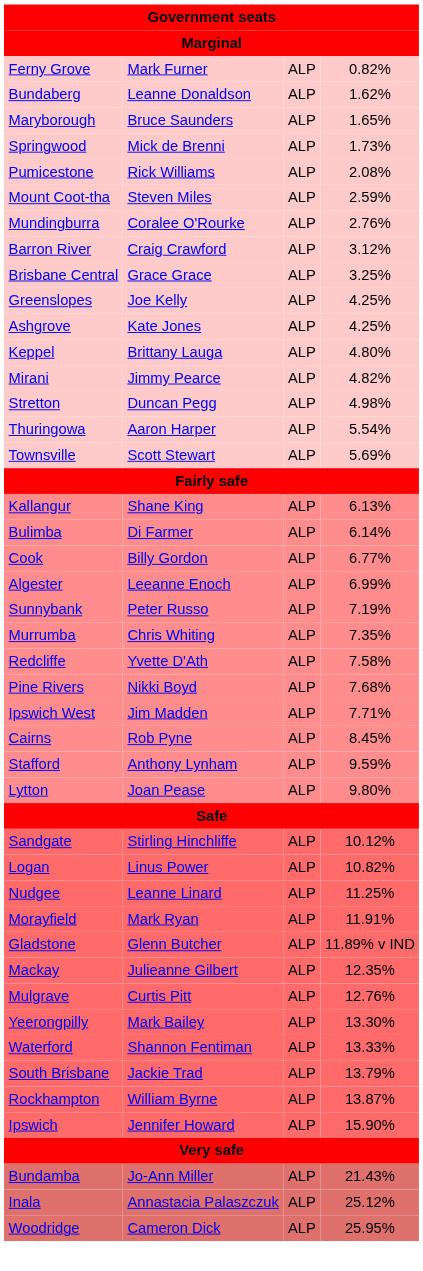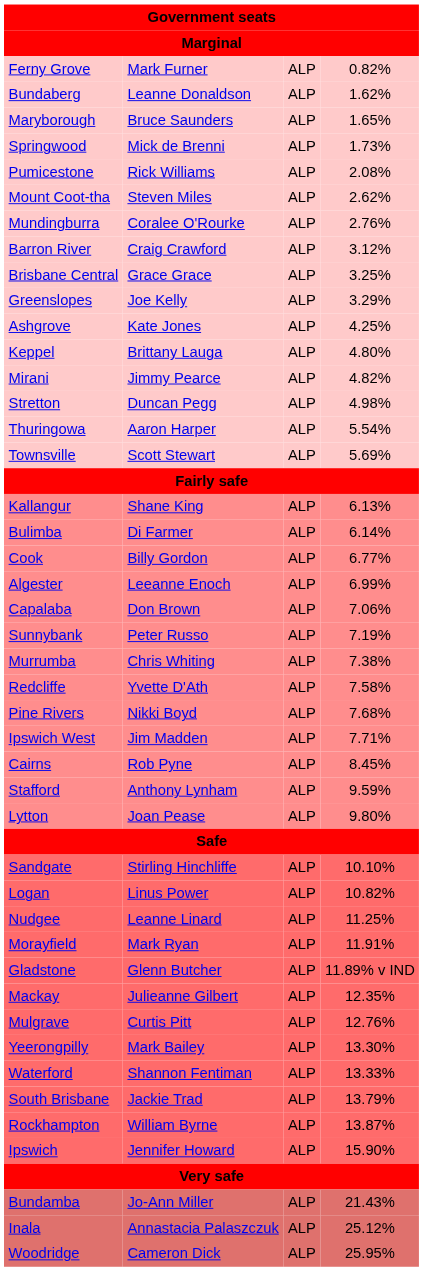 <table class="toccolours" cellpadding="5" cellspacing="0" style="float:left; margin-right:.5em; margin-top:.4em; font-size:90 ppt;">
 <tr>
 <td colspan="4"  style="text-align:center; background:red;"><span><strong>Government seats</strong></span></td>
 </tr>
 <tr>
 <td colspan="4"  style="text-align:center; background:red;"><span><strong>Marginal</strong></span></td>
 </tr>
 <tr>
 <td style="text-align:left; background:#ffcaca;"><a href='#'>Ferny Grove</a></td>
 <td style="text-align:left; background:#ffcaca;"><a href='#'>Mark Furner</a></td>
 <td style="text-align:left; background:#ffcaca;">ALP</td>
 <td style="text-align:center; background:#ffcaca;">0.82%</td>
 </tr>
 <tr>
 <td style="text-align:left; background:#ffcaca;"><a href='#'>Bundaberg</a></td>
 <td style="text-align:left; background:#ffcaca;"><a href='#'>Leanne Donaldson</a></td>
 <td style="text-align:left; background:#ffcaca;">ALP</td>
 <td style="text-align:center; background:#ffcaca;">1.62%</td>
 </tr>
 <tr>
 <td style="text-align:left; background:#ffcaca;"><a href='#'>Maryborough</a></td>
 <td style="text-align:left; background:#ffcaca;"><a href='#'>Bruce Saunders</a></td>
 <td style="text-align:left; background:#ffcaca;">ALP</td>
 <td style="text-align:center; background:#ffcaca;">1.65%</td>
 </tr>
 <tr>
 <td style="text-align:left; background:#ffcaca;"><a href='#'>Springwood</a></td>
 <td style="text-align:left; background:#ffcaca;"><a href='#'>Mick de Brenni</a></td>
 <td style="text-align:left; background:#ffcaca;">ALP</td>
 <td style="text-align:center; background:#ffcaca;">1.73%</td>
 </tr>
 <tr>
 <td style="text-align:left; background:#ffcaca;"><a href='#'>Pumicestone</a></td>
 <td style="text-align:left; background:#ffcaca;"><a href='#'>Rick Williams</a></td>
 <td style="text-align:left; background:#ffcaca;">ALP</td>
 <td style="text-align:center; background:#ffcaca;">2.08%</td>
 </tr>
 <tr>
 <td style="text-align:left; background:#ffcaca;"><a href='#'>Mount Coot-tha</a></td>
 <td style="text-align:left; background:#ffcaca;"><a href='#'>Steven Miles</a></td>
 <td style="text-align:left; background:#ffcaca;">ALP</td>
-<td style="text-align:center; background:#ffcaca">2.59%</td>
+<td style="text-align:center; background:#ffcaca">2.62%</td>
 </tr>
 <tr>
 <td style="text-align:left; background:#ffcaca;"><a href='#'>Mundingburra</a></td>
 <td style="text-align:left; background:#ffcaca;"><a href='#'>Coralee O'Rourke</a></td>
 <td style="text-align:left; background:#ffcaca;">ALP</td>
 <td style="text-align:center; background:#ffcaca;">2.76%</td>
 </tr>
 <tr>
 <td style="text-align:left; background:#ffcaca;"><a href='#'>Barron River</a></td>
 <td style="text-align:left; background:#ffcaca;"><a href='#'>Craig Crawford</a></td>
 <td style="text-align:left; background:#ffcaca;">ALP</td>
 <td style="text-align:center; background:#ffcaca;">3.12%</td>
 </tr>
 <tr>
 <td style="text-align:left; background:#ffcaca;"><a href='#'>Brisbane Central</a></td>
 <td style="text-align:left; background:#ffcaca;"><a href='#'>Grace Grace</a></td>
 <td style="text-align:left; background:#ffcaca;">ALP</td>
 <td style="text-align:center; background:#ffcaca;">3.25%</td>
 </tr>
 <tr>
 <td style="text-align:left; background:#ffcaca;"><a href='#'>Greenslopes</a></td>
 <td style="text-align:left; background:#ffcaca;"><a href='#'>Joe Kelly</a></td>
 <td style="text-align:left; background:#ffcaca;">ALP</td>
-<td style="text-align:center; background:#ffcaca;">4.25%</td>
+<td style="text-align:center; background:#ffcaca;">3.29%</td>
 </tr>
 <tr>
 <td style="text-align:left; background:#ffcaca;"><a href='#'>Ashgrove</a></td>
 <td style="text-align:left; background:#ffcaca;"><a href='#'>Kate Jones</a></td>
 <td style="text-align:left; background:#ffcaca;">ALP</td>
 <td style="text-align:center; background:#ffcaca;">4.25%</td>
 </tr>
 <tr>
 <td style="text-align:left; background:#ffcaca;"><a href='#'>Keppel</a></td>
 <td style="text-align:left; background:#ffcaca;"><a href='#'>Brittany Lauga</a></td>
 <td style="text-align:left; background:#ffcaca;">ALP</td>
 <td style="text-align:center; background:#ffcaca;">4.80%</td>
 </tr>
 <tr>
 <td style="text-align:left; background:#ffcaca;"><a href='#'>Mirani</a></td>
 <td style="text-align:left; background:#ffcaca;"><a href='#'>Jimmy Pearce</a></td>
 <td style="text-align:left; background:#ffcaca;">ALP</td>
 <td style="text-align:center; background:#ffcaca;">4.82%</td>
 </tr>
 <tr>
 <td style="text-align:left; background:#ffcaca;"><a href='#'>Stretton</a></td>
 <td style="text-align:left; background:#ffcaca;"><a href='#'>Duncan Pegg</a></td>
 <td style="text-align:left; background:#ffcaca;">ALP</td>
 <td style="text-align:center; background:#ffcaca;">4.98%</td>
 </tr>
 <tr>
 <td style="text-align:left; background:#ffcaca;"><a href='#'>Thuringowa</a></td>
 <td style="text-align:left; background:#ffcaca;"><a href='#'>Aaron Harper</a></td>
 <td style="text-align:left; background:#ffcaca;">ALP</td>
 <td style="text-align:center; background:#ffcaca;">5.54%</td>
 </tr>
 <tr>
 <td style="text-align:left; background:#ffcaca;"><a href='#'>Townsville</a></td>
 <td style="text-align:left; background:#ffcaca;"><a href='#'>Scott Stewart</a></td>
 <td style="text-align:left; background:#ffcaca;">ALP</td>
 <td style="text-align:center; background:#ffcaca;">5.69%</td>
 </tr>
 <tr>
 <td colspan="4"  style="text-align:center; background:red;"><span><strong>Fairly safe</strong></span></td>
 </tr>
 <tr>
 <td style="text-align:left; background:#ff8d8d;"><a href='#'>Kallangur</a></td>
 <td style="text-align:left; background:#ff8d8d;"><a href='#'>Shane King</a></td>
 <td style="text-align:left; background:#ff8d8d;">ALP</td>
 <td style="text-align:center; background:#ff8d8d;">6.13%</td>
 </tr>
 <tr>
 <td style="text-align:left; background:#ff8d8d;"><a href='#'>Bulimba</a></td>
 <td style="text-align:left; background:#ff8d8d;"><a href='#'>Di Farmer</a></td>
 <td style="text-align:left; background:#ff8d8d;">ALP</td>
 <td style="text-align:center; background:#ff8d8d;">6.14%</td>
 </tr>
 <tr>
 <td style="text-align:left; background:#ff8d8d;"><a href='#'>Cook</a></td>
 <td style="text-align:left; background:#ff8d8d;"><a href='#'>Billy Gordon</a></td>
 <td style="text-align:left; background:#ff8d8d;">ALP</td>
 <td style="text-align:center; background:#ff8d8d;">6.77%</td>
 </tr>
 <tr>
 <td style="text-align:left; background:#ff8d8d;"><a href='#'>Algester</a></td>
 <td style="text-align:left; background:#ff8d8d;"><a href='#'>Leeanne Enoch</a></td>
 <td style="text-align:left; background:#ff8d8d;">ALP</td>
 <td style="text-align:center; background:#ff8d8d;">6.99%</td>
 </tr>
 <tr>
+<td style="text-align:left; background:#ff8d8d;"><a href='#'>Capalaba</a></td>
+<td style="text-align:left; background:#ff8d8d;"><a href='#'>Don Brown</a></td>
+<td style="text-align:left; background:#ff8d8d;">ALP</td>
+<td style="text-align:center; background:#ff8d8d;">7.06%</td>
+</tr>
+<tr>
 <td style="text-align:left; background:#ff8d8d;"><a href='#'>Sunnybank</a></td>
 <td style="text-align:left; background:#ff8d8d;"><a href='#'>Peter Russo</a></td>
 <td style="text-align:left; background:#ff8d8d;">ALP</td>
 <td style="text-align:center; background:#ff8d8d;">7.19%</td>
 </tr>
 <tr>
 <td style="text-align:left; background:#ff8d8d;"><a href='#'>Murrumba</a></td>
 <td style="text-align:left; background:#ff8d8d;"><a href='#'>Chris Whiting</a></td>
 <td style="text-align:left; background:#ff8d8d;">ALP</td>
-<td style="text-align:center; background:#ff8d8d;">7.35%</td>
+<td style="text-align:center; background:#ff8d8d;">7.38%</td>
 </tr>
 <tr>
 <td style="text-align:left; background:#ff8d8d;"><a href='#'>Redcliffe</a></td>
 <td style="text-align:left; background:#ff8d8d;"><a href='#'>Yvette D'Ath</a></td>
 <td style="text-align:left; background:#ff8d8d;">ALP</td>
 <td style="text-align:center; background:#ff8d8d;">7.58%</td>
 </tr>
 <tr>
 <td style="text-align:left; background:#ff8d8d;"><a href='#'>Pine Rivers</a></td>
 <td style="text-align:left; background:#ff8d8d;"><a href='#'>Nikki Boyd</a></td>
 <td style="text-align:left; background:#ff8d8d;">ALP</td>
 <td style="text-align:center; background:#ff8d8d;">7.68%</td>
 </tr>
 <tr>
 <td style="text-align:left; background:#ff8d8d;"><a href='#'>Ipswich West</a></td>
 <td style="text-align:left; background:#ff8d8d;"><a href='#'>Jim Madden</a></td>
 <td style="text-align:left; background:#ff8d8d;">ALP</td>
 <td style="text-align:center; background:#ff8d8d;">7.71%</td>
 </tr>
 <tr>
 <td style="text-align:left; background:#ff8d8d;"><a href='#'>Cairns</a></td>
 <td style="text-align:left; background:#ff8d8d;"><a href='#'>Rob Pyne</a></td>
 <td style="text-align:left; background:#ff8d8d;">ALP</td>
 <td style="text-align:center; background:#ff8d8d;">8.45%</td>
 </tr>
 <tr>
 <td style="text-align:left; background:#ff8d8d;"><a href='#'>Stafford</a></td>
 <td style="text-align:left; background:#ff8d8d;"><a href='#'>Anthony Lynham</a></td>
 <td style="text-align:left; background:#ff8d8d;">ALP</td>
 <td style="text-align:center; background:#ff8d8d;">9.59%</td>
 </tr>
 <tr>
 <td style="text-align:left; background:#ff8d8d;"><a href='#'>Lytton</a></td>
 <td style="text-align:left; background:#ff8d8d;"><a href='#'>Joan Pease</a></td>
 <td style="text-align:left; background:#ff8d8d;">ALP</td>
 <td style="text-align:center; background:#ff8d8d;">9.80%</td>
 </tr>
 <tr>
 <td colspan="4"  style="text-align:center; background:red;"><span><strong>Safe</strong></span></td>
 </tr>
 <tr>
 <td style="text-align:left; background:#ff6b6b;"><a href='#'>Sandgate</a></td>
 <td style="text-align:left; background:#ff6b6b;"><a href='#'>Stirling Hinchliffe</a></td>
 <td style="text-align:left; background:#ff6b6b;">ALP</td>
-<td style="text-align:center; background:#ff6b6b;">10.12%</td>
+<td style="text-align:center; background:#ff6b6b;">10.10%</td>
 </tr>
 <tr>
 <td style="text-align:left; background:#ff6b6b;"><a href='#'>Logan</a></td>
 <td style="text-align:left; background:#ff6b6b;"><a href='#'>Linus Power</a></td>
 <td style="text-align:left; background:#ff6b6b;">ALP</td>
 <td style="text-align:center; background:#ff6b6b;">10.82%</td>
 </tr>
 <tr>
 <td style="text-align:left; background:#ff6b6b;"><a href='#'>Nudgee</a></td>
 <td style="text-align:left; background:#ff6b6b;"><a href='#'>Leanne Linard</a></td>
 <td style="text-align:left; background:#ff6b6b;">ALP</td>
 <td style="text-align:center; background:#ff6b6b;">11.25%</td>
 </tr>
 <tr>
 <td style="text-align:left; background:#ff6b6b;"><a href='#'>Morayfield</a></td>
 <td style="text-align:left; background:#ff6b6b;"><a href='#'>Mark Ryan</a></td>
 <td style="text-align:left; background:#ff6b6b;">ALP</td>
 <td style="text-align:center; background:#ff6b6b;">11.91%</td>
 </tr>
 <tr>
 <td style="text-align:left; background:#ff6b6b;"><a href='#'>Gladstone</a></td>
 <td style="text-align:left; background:#ff6b6b;"><a href='#'>Glenn Butcher</a></td>
 <td style="text-align:left; background:#ff6b6b;">ALP</td>
 <td style="text-align:center; background:#ff6b6b;">11.89% v IND</td>
 </tr>
 <tr>
 <td style="text-align:left; background:#ff6b6b;"><a href='#'>Mackay</a></td>
 <td style="text-align:left; background:#ff6b6b;"><a href='#'>Julieanne Gilbert</a></td>
 <td style="text-align:left; background:#ff6b6b;">ALP</td>
 <td style="text-align:center; background:#ff6b6b;">12.35%</td>
 </tr>
 <tr>
 <td style="text-align:left; background:#ff6b6b;"><a href='#'>Mulgrave</a></td>
 <td style="text-align:left; background:#ff6b6b;"><a href='#'>Curtis Pitt</a></td>
 <td style="text-align:left; background:#ff6b6b;">ALP</td>
 <td style="text-align:center; background:#ff6b6b;">12.76%</td>
 </tr>
 <tr>
 <td style="text-align:left; background:#ff6b6b;"><a href='#'>Yeerongpilly</a></td>
 <td style="text-align:left; background:#ff6b6b;"><a href='#'>Mark Bailey</a></td>
 <td style="text-align:left; background:#ff6b6b;">ALP</td>
 <td style="text-align:center; background:#ff6b6b;">13.30%</td>
 </tr>
 <tr>
 <td style="text-align:left; background:#ff6b6b;"><a href='#'>Waterford</a></td>
 <td style="text-align:left; background:#ff6b6b;"><a href='#'>Shannon Fentiman</a></td>
 <td style="text-align:left; background:#ff6b6b;">ALP</td>
 <td style="text-align:center; background:#ff6b6b;">13.33%</td>
 </tr>
 <tr>
 <td style="text-align:left; background:#ff6b6b;"><a href='#'>South Brisbane</a></td>
 <td style="text-align:left; background:#ff6b6b;"><a href='#'>Jackie Trad</a></td>
 <td style="text-align:left; background:#ff6b6b;">ALP</td>
 <td style="text-align:center; background:#ff6b6b;">13.79%</td>
 </tr>
 <tr>
 <td style="text-align:left; background:#ff6b6b;"><a href='#'>Rockhampton</a></td>
 <td style="text-align:left; background:#ff6b6b;"><a href='#'>William Byrne</a></td>
 <td style="text-align:left; background:#ff6b6b;">ALP</td>
 <td style="text-align:center; background:#ff6b6b;">13.87%</td>
 </tr>
 <tr>
 <td style="text-align:left; background:#ff6b6b;"><a href='#'>Ipswich</a></td>
 <td style="text-align:left; background:#ff6b6b;"><a href='#'>Jennifer Howard</a></td>
 <td style="text-align:left; background:#ff6b6b;">ALP</td>
 <td style="text-align:center; background:#ff6b6b;">15.90%</td>
 </tr>
 <tr>
 <td colspan="4"  style="text-align:center; background:red;"><span><strong>Very safe</strong></span></td>
 </tr>
 <tr>
 <td style="text-align:left; background:#df716d;"><a href='#'>Bundamba</a></td>
 <td style="text-align:left; background:#df716d;"><a href='#'>Jo-Ann Miller</a></td>
 <td style="text-align:left; background:#df716d;">ALP</td>
 <td style="text-align:center; background:#df716d;">21.43%</td>
 </tr>
 <tr>
 <td style="text-align:left; background:#df716d;"><a href='#'>Inala</a></td>
 <td style="text-align:left; background:#df716d;"><a href='#'>Annastacia Palaszczuk</a></td>
 <td style="text-align:left; background:#df716d;">ALP</td>
 <td style="text-align:center; background:#df716d;">25.12%</td>
 </tr>
 <tr>
 <td style="text-align:left; background:#df716d;"><a href='#'>Woodridge</a></td>
 <td style="text-align:left; background:#df716d;"><a href='#'>Cameron Dick</a></td>
 <td style="text-align:left; background:#df716d;">ALP</td>
 <td style="text-align:center; background:#df716d;">25.95%</td>
 </tr>
 <tr>
 </tr>
 </table>
